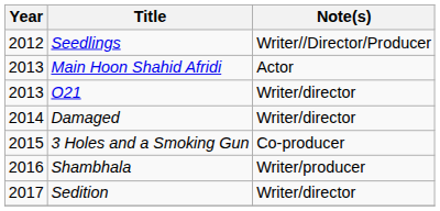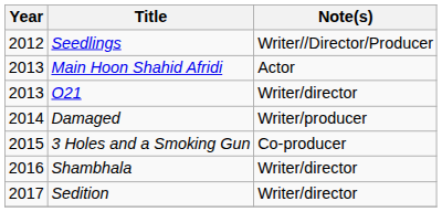 <table class="wikitable">
 <tr>
 <th>Year</th>
 <th>Title</th>
 <th>Note(s)</th>
 </tr>
 <tr>
 <td>2012</td>
 <td><em><a href='#'>Seedlings</a></em></td>
 <td>Writer//Director/Producer</td>
 </tr>
 <tr>
 <td>2013</td>
 <td><em><a href='#'>Main Hoon Shahid Afridi</a></em></td>
 <td>Actor</td>
 </tr>
 <tr>
 <td>2013</td>
 <td><em><a href='#'>O21</a></em></td>
 <td>Writer/director</td>
 </tr>
 <tr>
 <td>2014</td>
 <td><em>Damaged</em></td>
-<td>Writer/director</td>
+<td>Writer/producer</td>
 </tr>
 <tr>
 <td>2015</td>
 <td><em>3 Holes and a Smoking Gun</em></td>
 <td>Co-producer</td>
 </tr>
 <tr>
 <td>2016</td>
 <td><em>Shambhala</em></td>
-<td>Writer/producer</td>
+<td>Writer/director</td>
 </tr>
 <tr>
 <td>2017</td>
 <td><em>Sedition</em></td>
 <td>Writer/director</td>
 </tr>
 <tr>
 </tr>
 </table>
